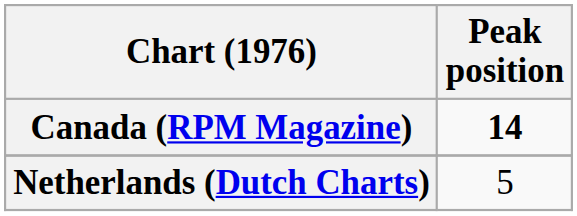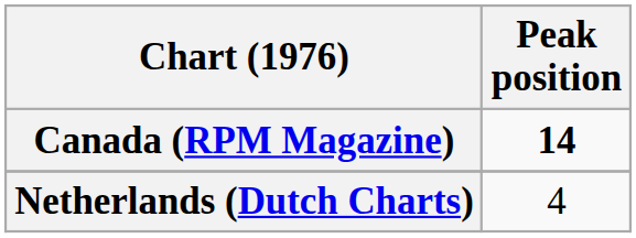 <table class="wikitable sortable plainrowheaders" style="text-align:center">
 <tr>
 <th scope="col">Chart (1976)</th>
 <th scope="col">Peak<br>position</th>
 </tr>
 <tr>
 <th scope="row">Canada (<a href='#'>RPM Magazine</a>)</th>
 <td><strong>14</strong></td>
 </tr>
 <tr>
 </tr>
 <tr>
 <th scope="row">Netherlands (<a href='#'>Dutch Charts</a>)</th>
-<td>5</td>
+<td>4</td>
 </tr>
 </table>
